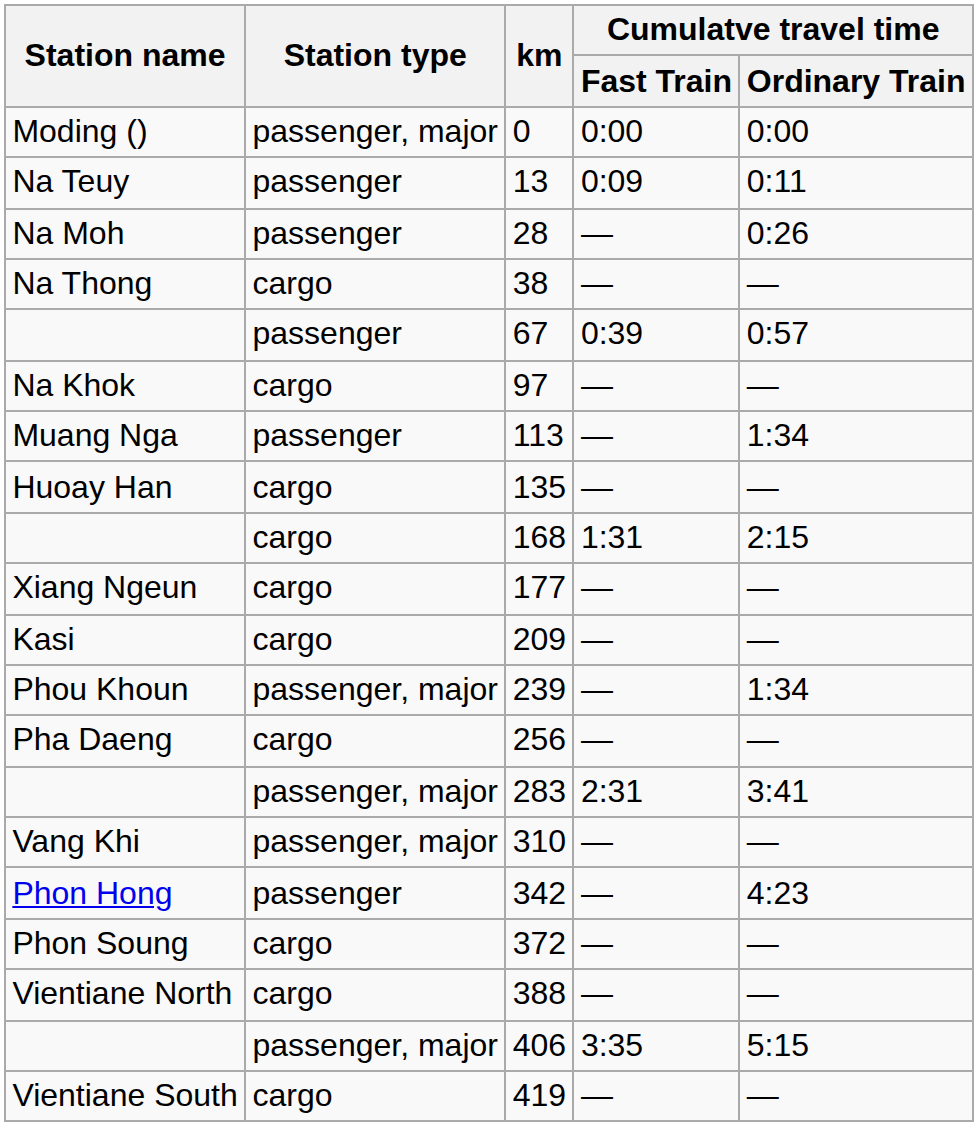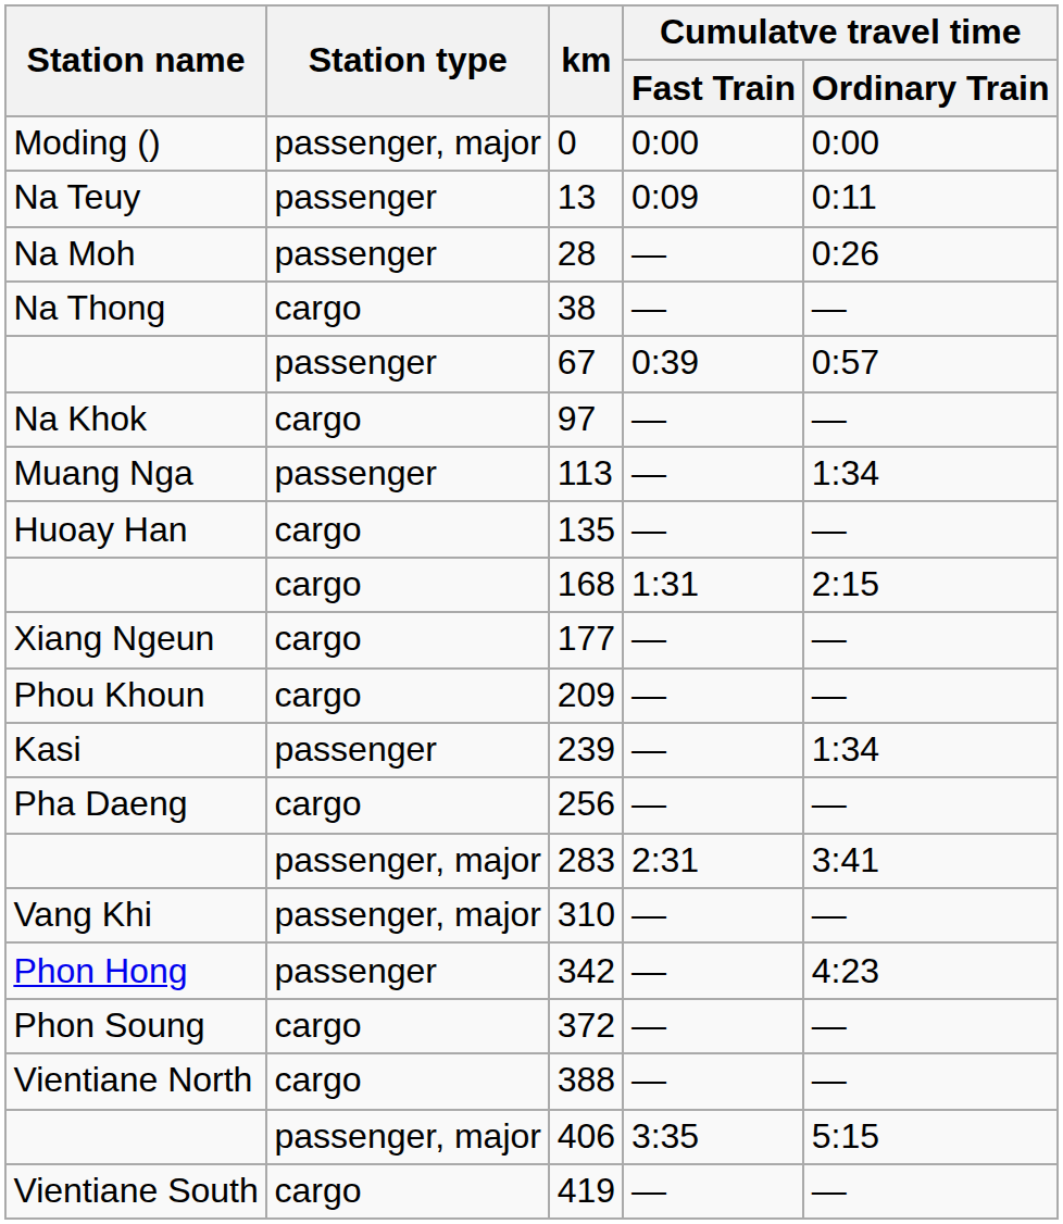 <table class="wikitable sortable">
 <tr>
 <th rowspan=2>Station name</th>
 <th rowspan=2>Station type</th>
 <th rowspan=2>km</th>
 <th colspan=2>Cumulatve travel time </th>
 </tr>
 <tr>
 <th>Fast Train</th>
 <th>Ordinary Train</th>
 </tr>
 <tr>
 <td>Moding ()</td>
 <td>passenger, major</td>
 <td>0</td>
 <td>0:00</td>
 <td>0:00</td>
 </tr>
 <tr>
 <td>Na Teuy</td>
 <td>passenger</td>
 <td>13</td>
 <td>0:09</td>
 <td>0:11</td>
 </tr>
 <tr>
 <td>Na Moh</td>
 <td>passenger</td>
 <td>28</td>
 <td>—</td>
 <td>0:26</td>
 </tr>
 <tr>
 <td>Na Thong</td>
 <td>cargo</td>
 <td>38</td>
 <td>—</td>
 <td>—</td>
 </tr>
 <tr>
 <td></td>
 <td>passenger</td>
 <td>67</td>
 <td>0:39</td>
 <td>0:57</td>
 </tr>
 <tr>
 <td>Na Khok</td>
 <td>cargo</td>
 <td>97</td>
 <td>—</td>
 <td>—</td>
 </tr>
 <tr>
 <td>Muang Nga</td>
 <td>passenger</td>
 <td>113</td>
 <td>—</td>
 <td>1:34</td>
 </tr>
 <tr>
 <td>Huoay Han</td>
 <td>cargo</td>
 <td>135</td>
 <td>—</td>
 <td>—</td>
 </tr>
 <tr>
 <td></td>
 <td>cargo</td>
 <td>168</td>
 <td>1:31</td>
 <td>2:15</td>
 </tr>
 <tr>
 <td>Xiang Ngeun</td>
 <td>cargo</td>
 <td>177</td>
 <td>—</td>
 <td>—</td>
 </tr>
 <tr>
-<td>Kasi</td>
+<td>Phou Khoun</td>
 <td>cargo</td>
 <td>209</td>
 <td>—</td>
 <td>—</td>
 </tr>
 <tr>
-<td>Phou Khoun</td>
-<td>passenger, major</td>
+<td>Kasi</td>
+<td>passenger</td>
 <td>239</td>
 <td>—</td>
 <td>1:34</td>
 </tr>
 <tr>
 <td>Pha Daeng</td>
 <td>cargo</td>
 <td>256</td>
 <td>—</td>
 <td>—</td>
 </tr>
 <tr>
 <td></td>
 <td>passenger, major</td>
 <td>283</td>
 <td>2:31</td>
 <td>3:41</td>
 </tr>
 <tr>
 <td>Vang Khi</td>
 <td>passenger, major</td>
 <td>310</td>
 <td>—</td>
 <td>—</td>
 </tr>
 <tr>
 <td><a href='#'>Phon Hong</a></td>
 <td>passenger</td>
 <td>342</td>
 <td>—</td>
 <td>4:23</td>
 </tr>
 <tr>
 <td>Phon Soung</td>
 <td>cargo</td>
 <td>372</td>
 <td>—</td>
 <td>—</td>
 </tr>
 <tr>
 <td>Vientiane North</td>
 <td>cargo</td>
 <td>388</td>
 <td>—</td>
 <td>—</td>
 </tr>
 <tr>
 <td></td>
 <td>passenger, major</td>
 <td>406</td>
 <td>3:35</td>
 <td>5:15</td>
 </tr>
 <tr>
 <td>Vientiane South</td>
 <td>cargo</td>
 <td>419</td>
 <td>—</td>
 <td>—</td>
 </tr>
 </table>
